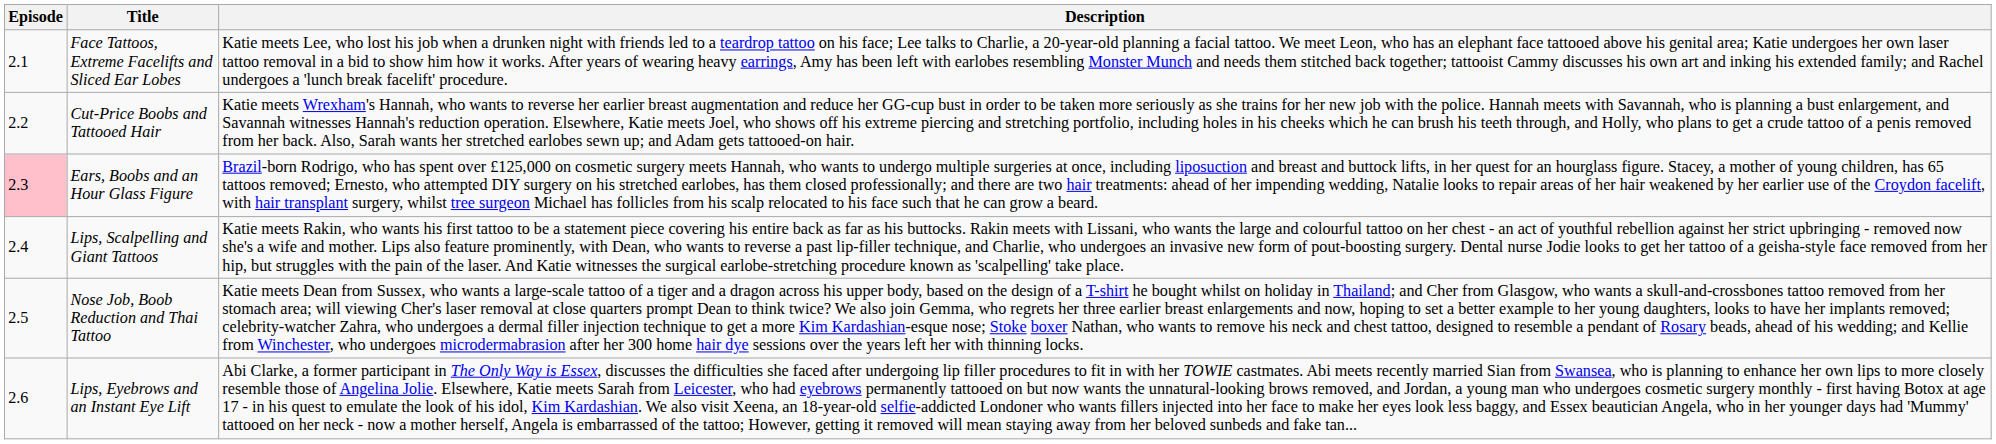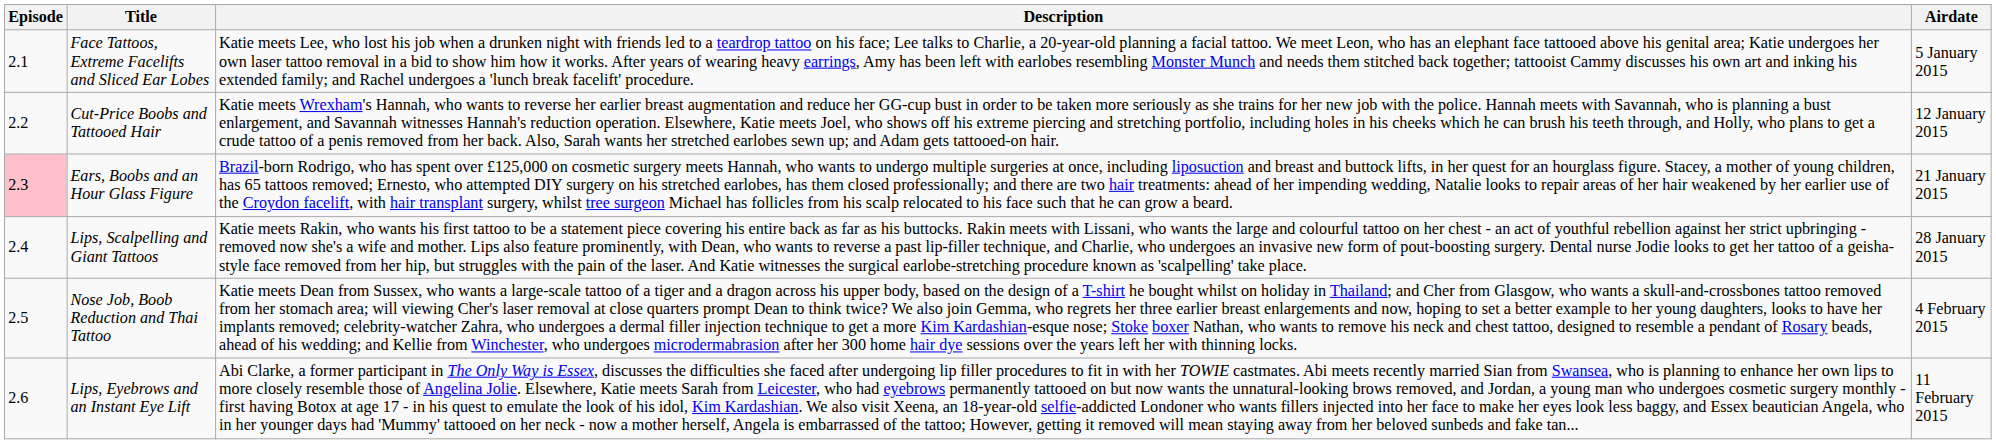 <table class="wikitable">
 <tr>
 <th>Episode</th>
 <th>Title</th>
 <th>Description</th>
+<th>Airdate</th>
 </tr>
 <tr>
 <td>2.1</td>
 <td><em>Face Tattoos, Extreme Facelifts and Sliced Ear Lobes</em></td>
 <td>Katie meets Lee, who lost his job when a drunken night with friends led to a <a href='#'>teardrop tattoo</a> on his face; Lee talks to Charlie, a 20-year-old planning a facial tattoo. We meet Leon, who has an elephant face tattooed above his genital area; Katie undergoes her own laser tattoo removal in a bid to show him how it works. After years of wearing heavy <a href='#'>earrings</a>, Amy has been left with earlobes resembling <a href='#'>Monster Munch</a> and needs them stitched back together; tattooist Cammy discusses his own art and inking his extended family; and Rachel undergoes a 'lunch break facelift' procedure.</td>
+<td>5 January 2015</td>
 </tr>
 <tr>
 <td>2.2</td>
 <td><em>Cut-Price Boobs and Tattooed Hair</em></td>
 <td>Katie meets <a href='#'>Wrexham</a>'s Hannah, who wants to reverse her earlier breast augmentation and reduce her GG-cup bust in order to be taken more seriously as she trains for her new job with the police. Hannah meets with Savannah, who is planning a bust enlargement, and Savannah witnesses Hannah's reduction operation. Elsewhere, Katie meets Joel, who shows off his extreme piercing and stretching portfolio, including holes in his cheeks which he can brush his teeth through, and Holly, who plans to get a crude tattoo of a penis removed from her back. Also, Sarah wants her stretched earlobes sewn up; and Adam gets tattooed-on hair.</td>
+<td>12 January 2015</td>
 </tr>
 <tr>
 <td style="background: pink;">2.3</td>
 <td><em>Ears, Boobs and an Hour Glass Figure</em></td>
 <td><a href='#'>Brazil</a>-born Rodrigo, who has spent over £125,000 on cosmetic surgery meets Hannah, who wants to undergo multiple surgeries at once, including <a href='#'>liposuction</a> and breast and buttock lifts, in her quest for an hourglass figure. Stacey, a mother of young children, has 65 tattoos removed; Ernesto, who attempted DIY surgery on his stretched earlobes, has them closed professionally; and there are two <a href='#'>hair</a> treatments: ahead of her impending wedding, Natalie looks to repair areas of her hair weakened by her earlier use of the <a href='#'>Croydon facelift</a>, with <a href='#'>hair transplant</a> surgery, whilst <a href='#'>tree surgeon</a> Michael has follicles from his scalp relocated to his face such that he can grow a beard.</td>
+<td>21 January 2015</td>
 </tr>
 <tr>
 <td>2.4</td>
 <td><em>Lips, Scalpelling and Giant Tattoos</em></td>
 <td>Katie meets Rakin, who wants his first tattoo to be a statement piece covering his entire back as far as his buttocks. Rakin meets with Lissani, who wants the large and colourful tattoo on her chest - an act of youthful rebellion against her strict upbringing - removed now she's a wife and mother. Lips also feature prominently, with Dean, who wants to reverse a past lip-filler technique, and Charlie, who undergoes an invasive new form of pout-boosting surgery. Dental nurse Jodie looks to get her tattoo of a geisha-style face removed from her hip, but struggles with the pain of the laser. And Katie witnesses the surgical earlobe-stretching procedure known as 'scalpelling' take place.</td>
+<td>28 January 2015</td>
 </tr>
 <tr>
 <td>2.5</td>
 <td><em>Nose Job, Boob Reduction and Thai Tattoo</em></td>
 <td>Katie meets Dean from Sussex, who wants a large-scale tattoo of a tiger and a dragon across his upper body, based on the design of a <a href='#'>T-shirt</a> he bought whilst on holiday in <a href='#'>Thailand</a>; and Cher from Glasgow, who wants a skull-and-crossbones tattoo removed from her stomach area; will viewing Cher's laser removal at close quarters prompt Dean to think twice? We also join Gemma, who regrets her three earlier breast enlargements and now, hoping to set a better example to her young daughters, looks to have her implants removed; celebrity-watcher Zahra, who undergoes a dermal filler injection technique to get a more <a href='#'>Kim Kardashian</a>-esque nose; <a href='#'>Stoke</a> <a href='#'>boxer</a> Nathan, who wants to remove his neck and chest tattoo, designed to resemble a pendant of <a href='#'>Rosary</a> beads, ahead of his wedding; and Kellie from <a href='#'>Winchester</a>, who undergoes <a href='#'>microdermabrasion</a> after her 300 home <a href='#'>hair dye</a> sessions over the years left her with thinning locks.</td>
+<td>4 February 2015</td>
 </tr>
 <tr>
 <td>2.6</td>
 <td><em>Lips, Eyebrows and an Instant Eye Lift</em></td>
 <td>Abi Clarke, a former participant in <em><a href='#'>The Only Way is Essex</a></em>, discusses the difficulties she faced after undergoing lip filler procedures to fit in with her <em>TOWIE</em> castmates. Abi meets recently married Sian from <a href='#'>Swansea</a>, who is planning to enhance her own lips to more closely resemble those of <a href='#'>Angelina Jolie</a>. Elsewhere, Katie meets Sarah from <a href='#'>Leicester</a>, who had <a href='#'>eyebrows</a> permanently tattooed on but now wants the unnatural-looking brows removed, and Jordan, a young man who undergoes cosmetic surgery monthly - first having Botox at age 17 - in his quest to emulate the look of his idol, <a href='#'>Kim Kardashian</a>. We also visit Xeena, an 18-year-old <a href='#'>selfie</a>-addicted Londoner who wants fillers injected into her face to make her eyes look less baggy, and Essex beautician Angela, who in her younger days had 'Mummy' tattooed on her neck - now a mother herself, Angela is embarrassed of the tattoo; However, getting it removed will mean staying away from her beloved sunbeds and fake tan...</td>
+<td>11 February 2015</td>
 </tr>
 </table>
